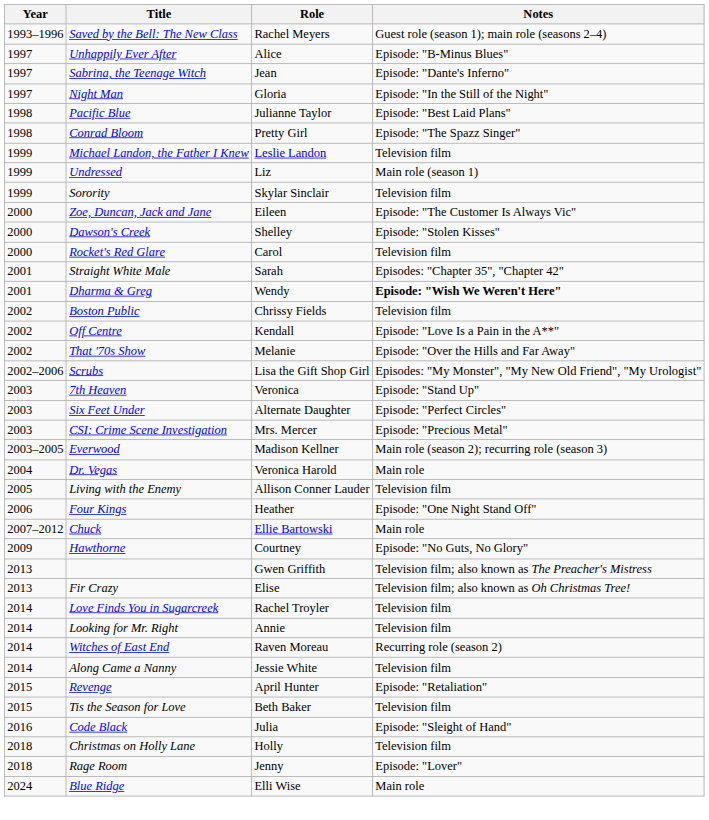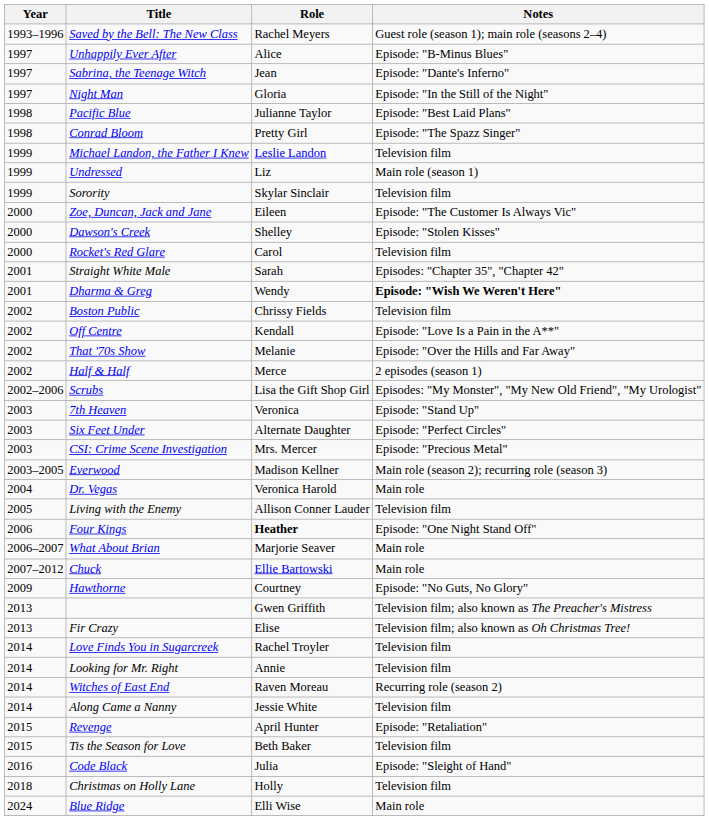 <table class="wikitable sortable">
 <tr>
 <th>Year</th>
 <th>Title</th>
 <th>Role</th>
 <th class="unsortable">Notes</th>
 </tr>
 <tr>
 <td>1993–1996</td>
 <td><em><a href='#'>Saved by the Bell: The New Class</a></em></td>
 <td>Rachel Meyers</td>
 <td>Guest role (season 1); main role (seasons 2–4)</td>
 </tr>
 <tr>
 <td>1997</td>
 <td><em><a href='#'>Unhappily Ever After</a></em></td>
 <td>Alice</td>
 <td>Episode: "B-Minus Blues"</td>
 </tr>
 <tr>
 <td>1997</td>
 <td><em><a href='#'>Sabrina, the Teenage Witch</a></em></td>
 <td>Jean</td>
 <td>Episode: "Dante's Inferno"</td>
 </tr>
 <tr>
 <td>1997</td>
 <td><em><a href='#'>Night Man</a></em></td>
 <td>Gloria</td>
 <td>Episode: "In the Still of the Night"</td>
 </tr>
 <tr>
 <td>1998</td>
 <td><em><a href='#'>Pacific Blue</a></em></td>
 <td>Julianne Taylor</td>
 <td>Episode: "Best Laid Plans"</td>
 </tr>
 <tr>
 <td>1998</td>
 <td><em><a href='#'>Conrad Bloom</a></em></td>
 <td>Pretty Girl</td>
 <td>Episode: "The Spazz Singer"</td>
 </tr>
 <tr>
 <td>1999</td>
 <td style="white-space: nowrap;"><em><a href='#'>Michael Landon, the Father I Knew</a></em></td>
 <td><a href='#'>Leslie Landon</a></td>
 <td>Television film</td>
 </tr>
 <tr>
 <td>1999</td>
 <td><em><a href='#'>Undressed</a></em></td>
 <td>Liz</td>
 <td>Main role (season 1)</td>
 </tr>
 <tr>
 <td>1999</td>
 <td><em>Sorority</em></td>
 <td>Skylar Sinclair</td>
 <td>Television film</td>
 </tr>
 <tr>
 <td>2000</td>
 <td><em><a href='#'>Zoe, Duncan, Jack and Jane</a></em></td>
 <td>Eileen</td>
 <td>Episode: "The Customer Is Always Vic"</td>
 </tr>
 <tr>
 <td>2000</td>
 <td><em><a href='#'>Dawson's Creek</a></em></td>
 <td>Shelley</td>
 <td>Episode: "Stolen Kisses"</td>
 </tr>
 <tr>
 <td>2000</td>
 <td><em><a href='#'>Rocket's Red Glare</a></em></td>
 <td>Carol</td>
 <td>Television film</td>
 </tr>
 <tr>
 <td>2001</td>
 <td><em>Straight White Male</em></td>
 <td>Sarah</td>
 <td>Episodes: "Chapter 35", "Chapter 42"</td>
 </tr>
 <tr>
 <td>2001</td>
 <td><em><a href='#'>Dharma & Greg</a></em></td>
 <td>Wendy</td>
 <td><strong>Episode: "Wish We Weren't Here"</strong></td>
 </tr>
 <tr>
 <td>2002</td>
 <td><em><a href='#'>Boston Public</a></em></td>
 <td>Chrissy Fields</td>
 <td>Television film</td>
 </tr>
 <tr>
 <td>2002</td>
 <td><em><a href='#'>Off Centre</a></em></td>
 <td>Kendall</td>
 <td>Episode: "Love Is a Pain in the A**"</td>
 </tr>
 <tr>
 <td>2002</td>
 <td><em><a href='#'>That '70s Show</a></em></td>
 <td>Melanie</td>
 <td>Episode: "Over the Hills and Far Away"</td>
 </tr>
 <tr>
+<td>2002</td>
+<td><em><a href='#'>Half & Half</a></em></td>
+<td>Merce</td>
+<td>2 episodes (season 1)</td>
+</tr>
+<tr>
 <td>2002–2006</td>
 <td><em><a href='#'>Scrubs</a></em></td>
 <td>Lisa the Gift Shop Girl</td>
 <td>Episodes: "My Monster", "My New Old Friend", "My Urologist"</td>
 </tr>
 <tr>
 <td>2003</td>
 <td><em><a href='#'>7th Heaven</a></em></td>
 <td>Veronica</td>
 <td>Episode: "Stand Up"</td>
 </tr>
 <tr>
 <td>2003</td>
 <td><em><a href='#'>Six Feet Under</a></em></td>
 <td>Alternate Daughter</td>
 <td>Episode: "Perfect Circles"</td>
 </tr>
 <tr>
 <td>2003</td>
 <td><em><a href='#'>CSI: Crime Scene Investigation</a></em></td>
 <td>Mrs. Mercer</td>
 <td>Episode: "Precious Metal"</td>
 </tr>
 <tr>
 <td>2003–2005</td>
 <td><em><a href='#'>Everwood</a></em></td>
 <td>Madison Kellner</td>
 <td>Main role (season 2); recurring role (season 3)</td>
 </tr>
 <tr>
 <td>2004</td>
 <td><em><a href='#'>Dr. Vegas</a></em></td>
 <td>Veronica Harold</td>
 <td>Main role</td>
 </tr>
 <tr>
 <td>2005</td>
 <td><em>Living with the Enemy</em></td>
 <td>Allison Conner Lauder</td>
 <td>Television film</td>
 </tr>
 <tr>
 <td>2006</td>
 <td><em><a href='#'>Four Kings</a></em></td>
-<td>Heather</td>
+<td><strong>Heather</strong></td>
 <td>Episode: "One Night Stand Off"</td>
+</tr>
+<tr>
+<td>2006–2007</td>
+<td><em><a href='#'>What About Brian</a></em></td>
+<td>Marjorie Seaver</td>
+<td>Main role</td>
 </tr>
 <tr>
 <td>2007–2012</td>
 <td><em><a href='#'>Chuck</a></em></td>
 <td><a href='#'>Ellie Bartowski</a></td>
 <td>Main role</td>
 </tr>
 <tr>
 <td>2009</td>
 <td><em><a href='#'>Hawthorne</a></em></td>
 <td>Courtney</td>
 <td>Episode: "No Guts, No Glory"</td>
 </tr>
 <tr>
 <td>2013</td>
 <td><em></em></td>
 <td>Gwen Griffith</td>
 <td>Television film; also known as <em>The Preacher's Mistress</em></td>
 </tr>
 <tr>
 <td>2013</td>
 <td><em>Fir Crazy</em></td>
 <td>Elise</td>
 <td>Television film; also known as <em>Oh Christmas Tree!</em></td>
 </tr>
 <tr>
 <td>2014</td>
 <td><em><a href='#'>Love Finds You in Sugarcreek</a></em></td>
 <td>Rachel Troyler</td>
 <td>Television film</td>
 </tr>
 <tr>
 <td>2014</td>
 <td><em>Looking for Mr. Right</em></td>
 <td>Annie</td>
 <td>Television film</td>
 </tr>
 <tr>
 <td>2014</td>
 <td><em><a href='#'>Witches of East End</a></em></td>
 <td>Raven Moreau</td>
 <td>Recurring role (season 2)</td>
 </tr>
 <tr>
 <td>2014</td>
 <td><em>Along Came a Nanny</em></td>
 <td>Jessie White</td>
 <td>Television film</td>
 </tr>
 <tr>
 <td>2015</td>
 <td><em><a href='#'>Revenge</a></em></td>
 <td>April Hunter</td>
 <td>Episode: "Retaliation"</td>
 </tr>
 <tr>
 <td>2015</td>
 <td><em>Tis the Season for Love</em></td>
 <td>Beth Baker</td>
 <td>Television film</td>
 </tr>
 <tr>
 <td>2016</td>
 <td><em><a href='#'>Code Black</a></em></td>
 <td>Julia</td>
 <td>Episode: "Sleight of Hand"</td>
 </tr>
 <tr>
 <td>2018</td>
 <td><em>Christmas on Holly Lane</em></td>
 <td>Holly</td>
 <td>Television film</td>
 </tr>
 <tr>
-<td>2018</td>
-<td><em>Rage Room</em></td>
-<td>Jenny</td>
-<td>Episode: "Lover"</td>
-</tr>
-<tr>
 <td>2024</td>
 <td><a href='#'><em>Blue Ridge</em></a></td>
 <td>Elli Wise</td>
 <td>Main role</td>
 </tr>
 </table>
